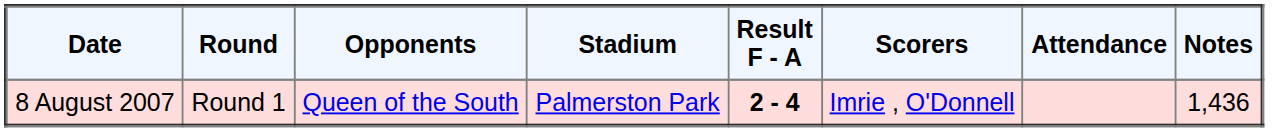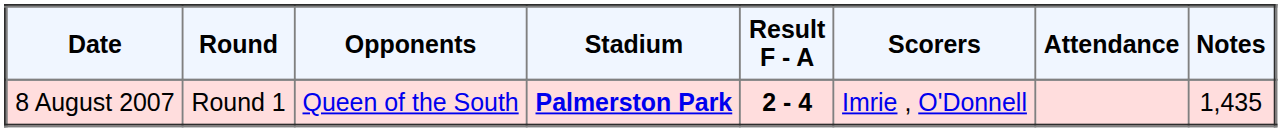 <table border="2" cellpadding="4" style="border-collapse:collapse; text-align:center; font-size:smaller;">
 <tr style="background:#f0f6ff;">
 <th><strong>Date</strong></th>
 <th><strong>Round</strong></th>
 <th><strong>Opponents</strong></th>
 <th><strong>Stadium</strong></th>
 <th><strong>Result<br>F - A</strong></th>
 <th><strong>Scorers</strong></th>
 <th><strong>Attendance</strong></th>
 <th><strong>Notes</strong></th>
 </tr>
 <tr>
 </tr>
 <tr bgcolor="ffdddd">
 <td>8 August 2007</td>
 <td>Round 1</td>
 <td><a href='#'>Queen of the South</a></td>
-<td><a href='#'>Palmerston Park</a></td>
+<td><strong><a href='#'>Palmerston Park</a></strong></td>
 <td><strong>2 - 4</strong></td>
 <td><a href='#'>Imrie</a> , <a href='#'>O'Donnell</a> </td>
 <td></td>
-<td>1,436</td>
+<td>1,435</td>
 </tr>
 </table>
